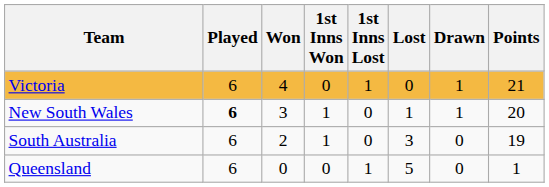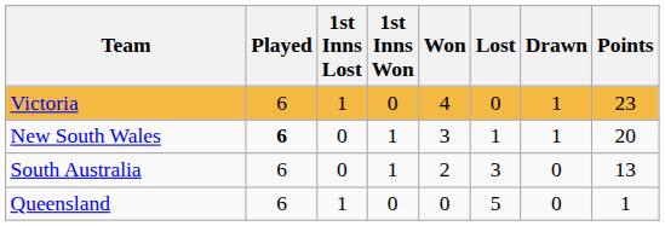 <table class="wikitable" style="text-align:center;">
 <tr>
 <th width=175>Team</th>
 <th style="width:30px;" abbr="Played">Played</th>
+<th style="width:30px;" abbr="1stLost">1st Inns Lost</th>
+<th style="width:30px;" abbr="1stWon">1st Inns Won</th>
 <th style="width:30px;" abbr="Won">Won</th>
-<th style="width:30px;" abbr="1stWon">1st Inns Won</th>
-<th style="width:30px;" abbr="1stLost">1st Inns Lost</th>
 <th style="width:30px;" abbr="Lost">Lost</th>
 <th style="width:30px;" abbr="Drawn">Drawn</th>
 <th style="width:30px;" abbr="Points">Points</th>
 </tr>
 <tr style="background:#f4b942;">
 <td style="text-align:left;"><a href='#'>Victoria</a></td>
 <td>6</td>
+<td>1</td>
+<td>0</td>
 <td>4</td>
 <td>0</td>
 <td>1</td>
-<td>0</td>
-<td>1</td>
-<td>21</td>
+<td>23</td>
 </tr>
 <tr>
 <td style="text-align:left;"><a href='#'>New South Wales</a></td>
 <td><strong>6</strong></td>
+<td>0</td>
+<td>1</td>
 <td>3</td>
-<td>1</td>
-<td>0</td>
 <td>1</td>
 <td>1</td>
 <td>20</td>
 </tr>
 <tr>
 <td style="text-align:left;"><a href='#'>South Australia</a></td>
 <td>6</td>
+<td>0</td>
+<td>1</td>
 <td>2</td>
-<td>1</td>
-<td>0</td>
 <td>3</td>
 <td>0</td>
-<td>19</td>
+<td>13</td>
 </tr>
 <tr>
 <td style="text-align:left;"><a href='#'>Queensland</a></td>
 <td>6</td>
+<td>1</td>
 <td>0</td>
 <td>0</td>
-<td>1</td>
 <td>5</td>
 <td>0</td>
 <td>1</td>
 </tr>
 </table>
